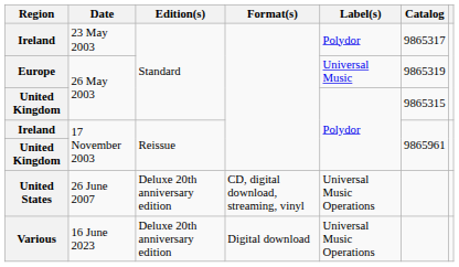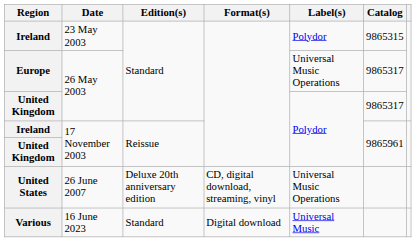 <table class="wikitable plainrowheaders">
 <tr>
 <th scope="col">Region</th>
 <th scope="col">Date</th>
 <th scope="col">Edition(s)</th>
 <th scope="col">Format(s)</th>
 <th scope="col">Label(s)</th>
 <th scope="col">Catalog</th>
 <th scope="col"></th>
 </tr>
 <tr>
 <th scope="row">Ireland</th>
 <td>23 May 2003</td>
 <td rowspan="3">Standard</td>
 <td rowspan="5"></td>
 <td><a href='#'>Polydor</a></td>
-<td>9865317</td>
+<td>9865315</td>
 <td align="center" rowspan="3"></td>
 </tr>
 <tr>
 <th scope="row">Europe</th>
 <td rowspan="2">26 May 2003</td>
-<td><a href='#'>Universal Music</a></td>
-<td>9865319</td>
+<td>Universal Music Operations</td>
+<td>9865317</td>
 </tr>
 <tr>
 <th scope="row">United Kingdom</th>
 <td rowspan="3"><a href='#'>Polydor</a></td>
-<td>9865315</td>
+<td>9865317</td>
 </tr>
 <tr>
 <th scope="row">Ireland</th>
 <td rowspan="2">17 November 2003</td>
 <td rowspan="2">Reissue</td>
 <td rowspan="2">9865961</td>
 <td align="center" rowspan="2"></td>
 </tr>
 <tr>
 <th scope="row">United Kingdom</th>
 </tr>
 <tr>
 <th scope="row">United States</th>
 <td>26 June 2007</td>
 <td>Deluxe 20th anniversary edition</td>
 <td>CD, digital download, streaming, vinyl</td>
 <td>Universal Music Operations</td>
 <td></td>
 <td align="center"></td>
 </tr>
 <tr>
 <th scope="row">Various</th>
 <td>16 June 2023</td>
-<td>Deluxe 20th anniversary edition</td>
+<td>Standard</td>
 <td>Digital download</td>
-<td>Universal Music Operations</td>
+<td><a href='#'>Universal Music</a></td>
 <td></td>
 <td align="center"></td>
 </tr>
 </table>
